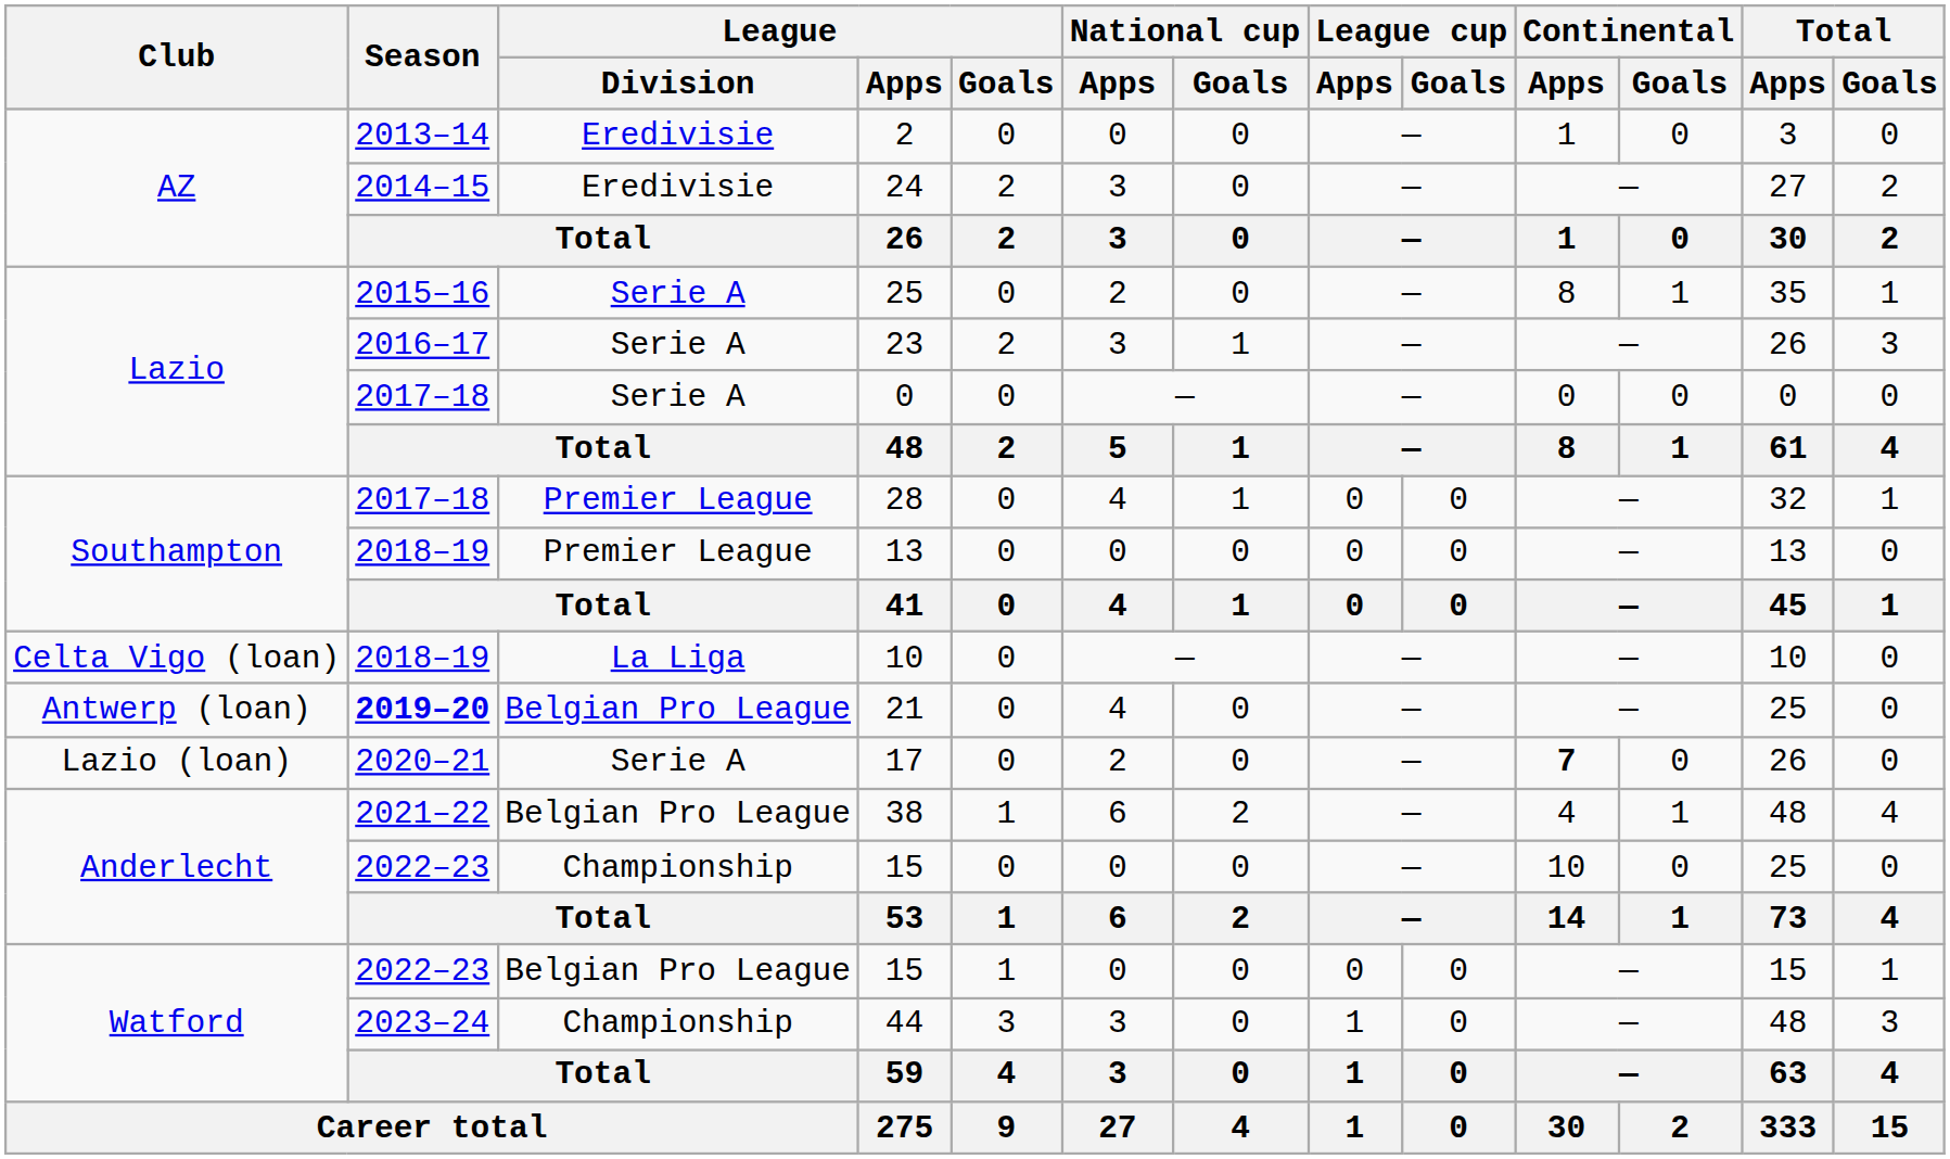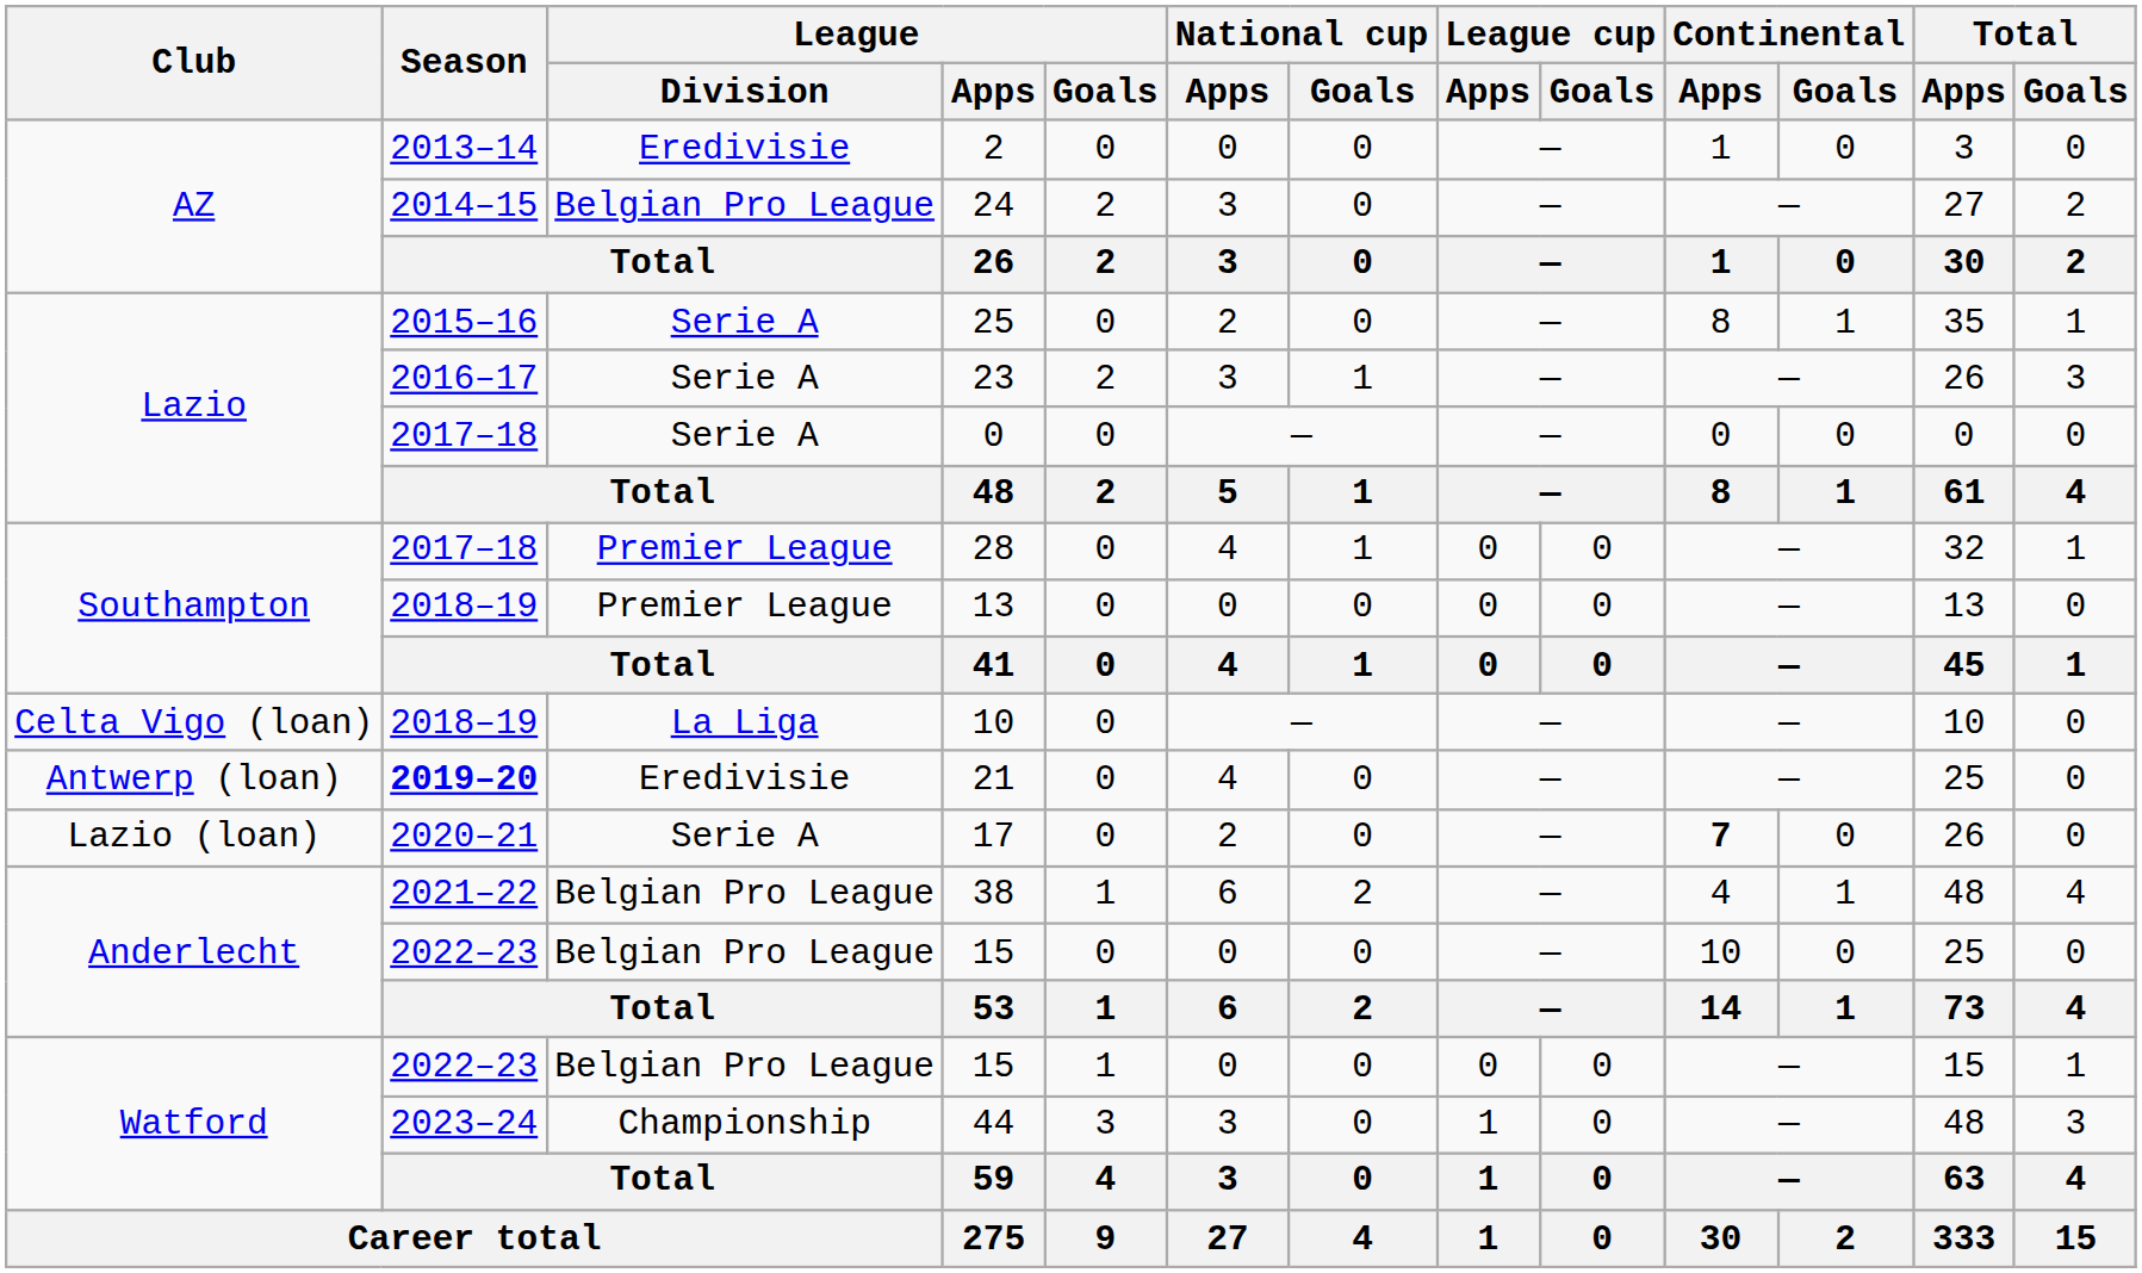 <table class=wikitable style=text-align:center>
 <tr>
 <th rowspan=2>Club</th>
 <th rowspan=2>Season</th>
 <th colspan=3>League</th>
 <th colspan=2>National cup</th>
 <th colspan=2>League cup</th>
 <th colspan=2>Continental</th>
 <th colspan=2>Total</th>
 </tr>
 <tr>
 <th>Division</th>
 <th>Apps</th>
 <th>Goals</th>
 <th>Apps</th>
 <th>Goals</th>
 <th>Apps</th>
 <th>Goals</th>
 <th>Apps</th>
 <th>Goals</th>
 <th>Apps</th>
 <th>Goals</th>
 </tr>
 <tr>
 <td rowspan=3><a href='#'>AZ</a></td>
 <td><a href='#'>2013–14</a></td>
 <td><a href='#'>Eredivisie</a></td>
 <td>2</td>
 <td>0</td>
 <td>0</td>
 <td>0</td>
 <td colspan=2>—</td>
 <td>1</td>
 <td>0</td>
 <td>3</td>
 <td>0</td>
 </tr>
 <tr>
 <td><a href='#'>2014–15</a></td>
-<td>Eredivisie</td>
+<td><a href='#'>Belgian Pro League</a></td>
 <td>24</td>
 <td>2</td>
 <td>3</td>
 <td>0</td>
 <td colspan=2>—</td>
 <td colspan=2>—</td>
 <td>27</td>
 <td>2</td>
 </tr>
 <tr>
 <th colspan=2>Total</th>
 <th>26</th>
 <th>2</th>
 <th>3</th>
 <th>0</th>
 <th colspan=2>—</th>
 <th>1</th>
 <th>0</th>
 <th>30</th>
 <th>2</th>
 </tr>
 <tr>
 <td rowspan=4><a href='#'>Lazio</a></td>
 <td><a href='#'>2015–16</a></td>
 <td><a href='#'>Serie A</a></td>
 <td>25</td>
 <td>0</td>
 <td>2</td>
 <td>0</td>
 <td colspan=2>—</td>
 <td>8</td>
 <td>1</td>
 <td>35</td>
 <td>1</td>
 </tr>
 <tr>
 <td><a href='#'>2016–17</a></td>
 <td>Serie A</td>
 <td>23</td>
 <td>2</td>
 <td>3</td>
 <td>1</td>
 <td colspan=2>—</td>
 <td colspan=2>—</td>
 <td>26</td>
 <td>3</td>
 </tr>
 <tr>
 <td><a href='#'>2017–18</a></td>
 <td>Serie A</td>
 <td>0</td>
 <td>0</td>
 <td colspan=2>—</td>
 <td colspan=2>—</td>
 <td>0</td>
 <td>0</td>
 <td>0</td>
 <td>0</td>
 </tr>
 <tr>
 <th colspan=2>Total</th>
 <th>48</th>
 <th>2</th>
 <th>5</th>
 <th>1</th>
 <th colspan=2>—</th>
 <th>8</th>
 <th>1</th>
 <th>61</th>
 <th>4</th>
 </tr>
 <tr>
 <td rowspan=3><a href='#'>Southampton</a></td>
 <td><a href='#'>2017–18</a></td>
 <td><a href='#'>Premier League</a></td>
 <td>28</td>
 <td>0</td>
 <td>4</td>
 <td>1</td>
 <td>0</td>
 <td>0</td>
 <td colspan=2>—</td>
 <td>32</td>
 <td>1</td>
 </tr>
 <tr>
 <td><a href='#'>2018–19</a></td>
 <td>Premier League</td>
 <td>13</td>
 <td>0</td>
 <td>0</td>
 <td>0</td>
 <td>0</td>
 <td>0</td>
 <td colspan=2>—</td>
 <td>13</td>
 <td>0</td>
 </tr>
 <tr>
 <th colspan=2>Total</th>
 <th>41</th>
 <th>0</th>
 <th>4</th>
 <th>1</th>
 <th>0</th>
 <th>0</th>
 <th colspan=2>—</th>
 <th>45</th>
 <th>1</th>
 </tr>
 <tr>
 <td><a href='#'>Celta Vigo</a> (loan)</td>
 <td><a href='#'>2018–19</a></td>
 <td><a href='#'>La Liga</a></td>
 <td>10</td>
 <td>0</td>
 <td colspan=2>—</td>
 <td colspan=2>—</td>
 <td colspan=2>—</td>
 <td>10</td>
 <td>0</td>
 </tr>
 <tr>
 <td><a href='#'>Antwerp</a> (loan)</td>
 <td><strong><a href='#'>2019–20</a></strong></td>
-<td><a href='#'>Belgian Pro League</a></td>
+<td>Eredivisie</td>
 <td>21</td>
 <td>0</td>
 <td>4</td>
 <td>0</td>
 <td colspan=2>—</td>
 <td colspan=2>—</td>
 <td>25</td>
 <td>0</td>
 </tr>
 <tr>
 <td>Lazio (loan)</td>
 <td><a href='#'>2020–21</a></td>
 <td>Serie A</td>
 <td>17</td>
 <td>0</td>
 <td>2</td>
 <td>0</td>
 <td colspan=2>—</td>
 <td><strong>7</strong></td>
 <td>0</td>
 <td>26</td>
 <td>0</td>
 </tr>
 <tr>
 <td rowspan=3><a href='#'>Anderlecht</a></td>
 <td><a href='#'>2021–22</a></td>
 <td>Belgian Pro League</td>
 <td>38</td>
 <td>1</td>
 <td>6</td>
 <td>2</td>
 <td colspan=2>—</td>
 <td>4</td>
 <td>1</td>
 <td>48</td>
 <td>4</td>
 </tr>
 <tr>
 <td><a href='#'>2022–23</a></td>
-<td>Championship</td>
+<td>Belgian Pro League</td>
 <td>15</td>
 <td>0</td>
 <td>0</td>
 <td>0</td>
 <td colspan=2>—</td>
 <td>10</td>
 <td>0</td>
 <td>25</td>
 <td>0</td>
 </tr>
 <tr>
 <th colspan=2>Total</th>
 <th>53</th>
 <th>1</th>
 <th>6</th>
 <th>2</th>
 <th colspan=2>—</th>
 <th>14</th>
 <th>1</th>
 <th>73</th>
 <th>4</th>
 </tr>
 <tr>
 <td rowspan="3"><a href='#'>Watford</a></td>
 <td><a href='#'>2022–23</a></td>
 <td>Belgian Pro League</td>
 <td>15</td>
 <td>1</td>
 <td>0</td>
 <td>0</td>
 <td>0</td>
 <td>0</td>
 <td colspan="2">—</td>
 <td>15</td>
 <td>1</td>
 </tr>
 <tr>
 <td><a href='#'>2023–24</a></td>
 <td>Championship</td>
 <td>44</td>
 <td>3</td>
 <td>3</td>
 <td>0</td>
 <td>1</td>
 <td>0</td>
 <td colspan="2">—</td>
 <td>48</td>
 <td>3</td>
 </tr>
 <tr>
 <th colspan=2>Total</th>
 <th>59</th>
 <th>4</th>
 <th>3</th>
 <th>0</th>
 <th>1</th>
 <th>0</th>
 <th colspan=2>—</th>
 <th>63</th>
 <th>4</th>
 </tr>
 <tr>
 <th colspan=3>Career total</th>
 <th>275</th>
 <th>9</th>
 <th>27</th>
 <th>4</th>
 <th>1</th>
 <th>0</th>
 <th>30</th>
 <th>2</th>
 <th>333</th>
 <th>15</th>
 </tr>
 </table>
